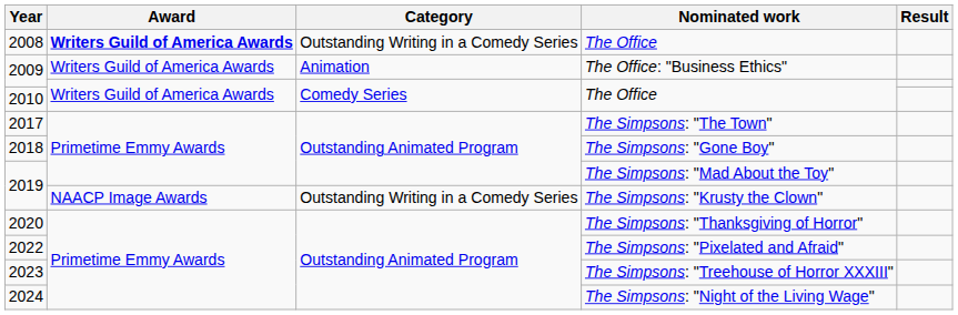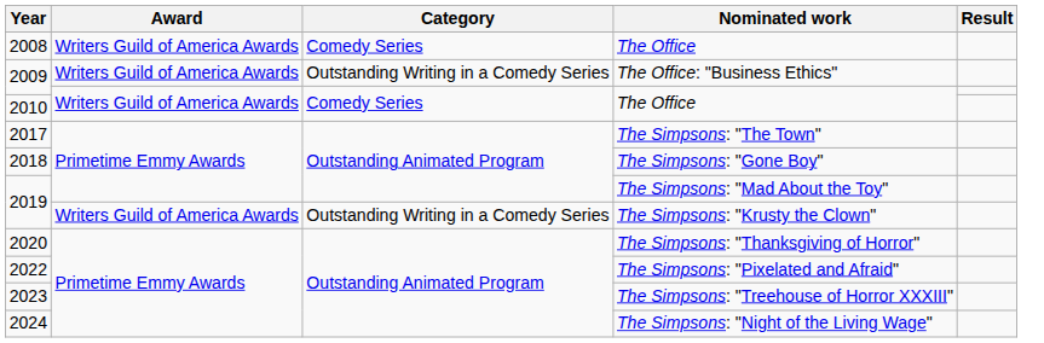 <table class="wikitable">
 <tr>
 <th>Year</th>
 <th>Award</th>
 <th>Category</th>
 <th>Nominated work</th>
 <th>Result</th>
 </tr>
 <tr>
 <td>2008</td>
-<td><strong><a href='#'>Writers Guild of America Awards</a></strong></td>
-<td>Outstanding Writing in a Comedy Series</td>
+<td><a href='#'>Writers Guild of America Awards</a></td>
+<td><a href='#'>Comedy Series</a></td>
 <td><em><a href='#'>The Office</a></em></td>
 <td></td>
 </tr>
 <tr>
 <td rowspan="2">2009</td>
 <td><a href='#'>Writers Guild of America Awards</a></td>
-<td><a href='#'>Animation</a></td>
+<td>Outstanding Writing in a Comedy Series</td>
 <td><em>The Office</em>: "Business Ethics"</td>
 <td></td>
 </tr>
 <tr>
 <td rowspan="2"><a href='#'>Writers Guild of America Awards</a></td>
 <td rowspan="2"><a href='#'>Comedy Series</a></td>
 <td rowspan="2"><em>The Office</em></td>
 <td></td>
 </tr>
 <tr>
 <td>2010</td>
 <td></td>
 </tr>
 <tr>
 <td>2017</td>
 <td rowspan="3"><a href='#'>Primetime Emmy Awards</a></td>
 <td rowspan="3"><a href='#'>Outstanding Animated Program</a></td>
 <td><em><a href='#'>The Simpsons</a></em>: "<a href='#'>The Town</a>"</td>
 <td></td>
 </tr>
 <tr>
 <td>2018</td>
 <td><em><a href='#'>The Simpsons</a></em>: "<a href='#'>Gone Boy</a>"</td>
 <td></td>
 </tr>
 <tr>
 <td rowspan="2">2019</td>
 <td><em><a href='#'>The Simpsons</a></em>: "<a href='#'>Mad About the Toy</a>"</td>
 <td></td>
 </tr>
 <tr>
-<td><a href='#'>NAACP Image Awards</a></td>
+<td><a href='#'>Writers Guild of America Awards</a></td>
 <td>Outstanding Writing in a Comedy Series</td>
 <td><em><a href='#'>The Simpsons</a></em>: "<a href='#'>Krusty the Clown</a>"</td>
 <td></td>
 </tr>
 <tr>
 <td>2020</td>
 <td rowspan="4"><a href='#'>Primetime Emmy Awards</a></td>
 <td rowspan="4"><a href='#'>Outstanding Animated Program</a></td>
 <td><em><a href='#'>The Simpsons</a></em>: "<a href='#'>Thanksgiving of Horror</a>"</td>
 <td></td>
 </tr>
 <tr>
 <td>2022</td>
 <td><em><a href='#'>The Simpsons</a></em>: "<a href='#'>Pixelated and Afraid</a>"</td>
 <td></td>
 </tr>
 <tr>
 <td>2023</td>
 <td><em><a href='#'>The Simpsons</a></em>: "<a href='#'>Treehouse of Horror XXXIII</a>"</td>
 <td></td>
 </tr>
 <tr>
 <td>2024</td>
 <td><em><a href='#'>The Simpsons</a></em>: "<a href='#'>Night of the Living Wage</a>"</td>
 <td></td>
 </tr>
 </table>
